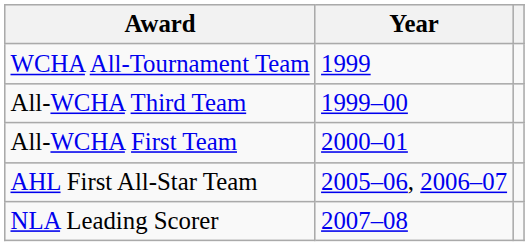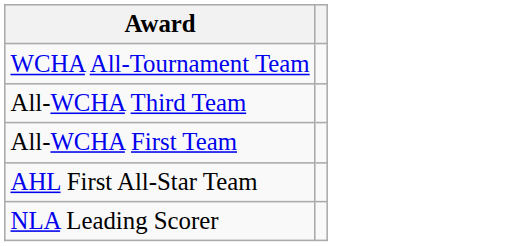 <table class="wikitable">
 <tr>
 <th>Award</th>
-<th>Year</th>
 <th></th>
 </tr>
 <tr>
 <td><a href='#'>WCHA</a> <a href='#'>All-Tournament Team</a></td>
-<td><a href='#'>1999</a></td>
 <td></td>
 </tr>
 <tr>
 <td>All-<a href='#'>WCHA</a> <a href='#'>Third Team</a></td>
-<td><a href='#'>1999–00</a></td>
 <td></td>
 </tr>
 <tr>
 <td>All-<a href='#'>WCHA</a> <a href='#'>First Team</a></td>
-<td><a href='#'>2000–01</a></td>
 <td></td>
 </tr>
 <tr>
 <td><a href='#'>AHL</a> First All-Star Team</td>
-<td><a href='#'>2005–06</a>, <a href='#'>2006–07</a></td>
 <td></td>
 </tr>
 <tr>
 <td><a href='#'>NLA</a> Leading Scorer</td>
-<td><a href='#'>2007–08</a></td>
 <td></td>
 </tr>
 </table>
